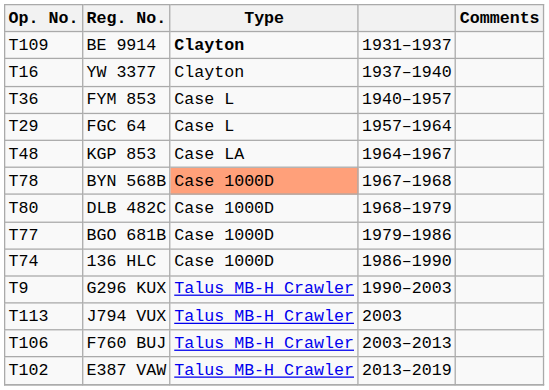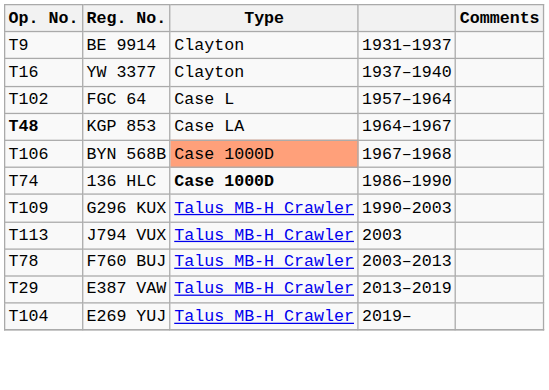 <table class="wikitable">
 <tr>
 <th>Op. No.</th>
 <th>Reg. No.</th>
 <th>Type</th>
 <th></th>
 <th>Comments</th>
 </tr>
 <tr>
-<td>T109</td>
+<td>T9</td>
 <td>BE 9914</td>
-<td><strong>Clayton</strong></td>
+<td>Clayton</td>
 <td>1931–1937</td>
 <td></td>
 </tr>
 <tr>
 <td>T16</td>
 <td>YW 3377</td>
 <td>Clayton</td>
 <td>1937–1940</td>
 <td></td>
 </tr>
 <tr>
-<td>T36</td>
-<td>FYM 853</td>
-<td>Case L</td>
-<td>1940–1957</td>
-<td></td>
-</tr>
-<tr>
-<td>T29</td>
+<td>T102</td>
 <td>FGC 64</td>
 <td>Case L</td>
 <td>1957–1964</td>
 <td></td>
 </tr>
 <tr>
-<td>T48</td>
+<td><strong>T48</strong></td>
 <td>KGP 853</td>
 <td>Case LA</td>
 <td>1964–1967</td>
 <td></td>
 </tr>
 <tr>
-<td>T78</td>
+<td>T106</td>
 <td>BYN 568B</td>
 <td style="background: lightsalmon;">Case 1000D</td>
 <td>1967–1968</td>
 <td></td>
 </tr>
 <tr>
-<td>T80</td>
-<td>DLB 482C</td>
-<td>Case 1000D</td>
-<td>1968–1979</td>
-<td></td>
-</tr>
-<tr>
-<td>T77</td>
-<td>BGO 681B</td>
-<td>Case 1000D</td>
-<td>1979–1986</td>
-<td></td>
-</tr>
-<tr>
 <td>T74</td>
 <td>136 HLC</td>
-<td>Case 1000D</td>
+<td><strong>Case 1000D</strong></td>
 <td>1986–1990</td>
 <td></td>
 </tr>
 <tr>
-<td>T9</td>
+<td>T109</td>
 <td>G296 KUX</td>
 <td><a href='#'>Talus MB-H Crawler</a></td>
 <td>1990–2003</td>
 <td></td>
 </tr>
 <tr>
 <td>T113</td>
 <td>J794 VUX</td>
 <td><a href='#'>Talus MB-H Crawler</a></td>
 <td>2003</td>
 <td></td>
 </tr>
 <tr>
-<td>T106</td>
+<td>T78</td>
 <td>F760 BUJ</td>
 <td><a href='#'>Talus MB-H Crawler</a></td>
 <td>2003–2013</td>
 <td></td>
 </tr>
 <tr>
-<td>T102</td>
+<td>T29</td>
 <td>E387 VAW</td>
 <td><a href='#'>Talus MB-H Crawler</a></td>
 <td>2013–2019</td>
 <td></td>
 </tr>
 <tr>
+<td>T104</td>
+<td>E269 YUJ</td>
+<td><a href='#'>Talus MB-H Crawler</a></td>
+<td>2019–</td>
+<td></td>
+</tr>
+<tr>
 </tr>
 </table>
